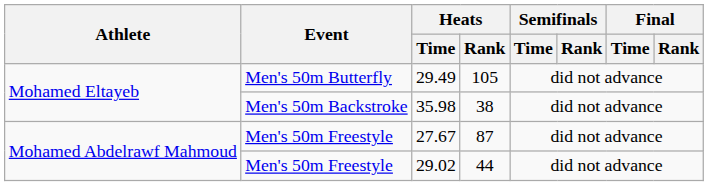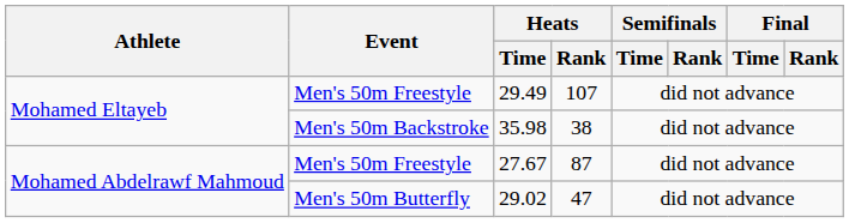 <table class=wikitable style="font-size:90%">
 <tr>
 <th rowspan="2">Athlete</th>
 <th rowspan="2">Event</th>
 <th colspan="2">Heats</th>
 <th colspan="2">Semifinals</th>
 <th colspan="2">Final</th>
 </tr>
 <tr>
 <th>Time</th>
 <th>Rank</th>
 <th>Time</th>
 <th>Rank</th>
 <th>Time</th>
 <th>Rank</th>
 </tr>
 <tr>
 <td rowspan="2"><a href='#'>Mohamed Eltayeb</a></td>
-<td><a href='#'>Men's 50m Butterfly</a></td>
+<td><a href='#'>Men's 50m Freestyle</a></td>
 <td align=center>29.49</td>
-<td align=center>105</td>
+<td align=center>107</td>
 <td align=center colspan=4>did not advance</td>
 </tr>
 <tr>
 <td><a href='#'>Men's 50m Backstroke</a></td>
 <td align=center>35.98</td>
 <td align=center>38</td>
 <td align=center colspan=4>did not advance</td>
 </tr>
 <tr>
 <td rowspan="2"><a href='#'>Mohamed Abdelrawf Mahmoud</a></td>
 <td><a href='#'>Men's 50m Freestyle</a></td>
 <td align=center>27.67</td>
 <td align=center>87</td>
 <td align=center colspan=4>did not advance</td>
 </tr>
 <tr>
-<td><a href='#'>Men's 50m Freestyle</a></td>
+<td><a href='#'>Men's 50m Butterfly</a></td>
 <td align=center>29.02</td>
-<td align=center>44</td>
+<td align=center>47</td>
 <td align=center colspan=4>did not advance</td>
 </tr>
 </table>
